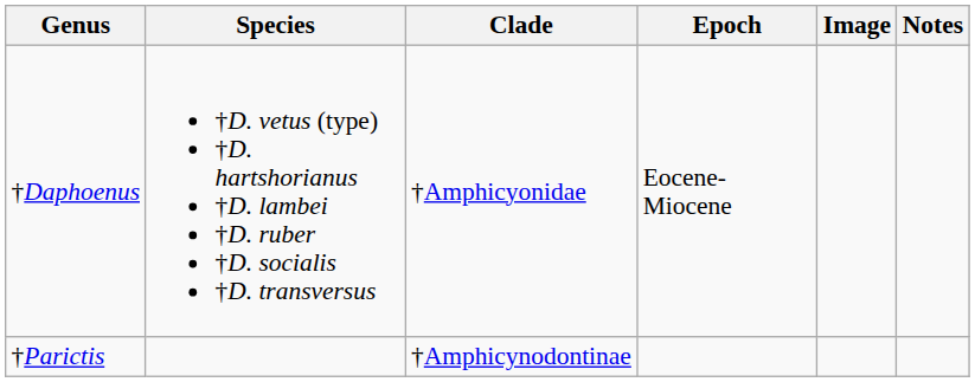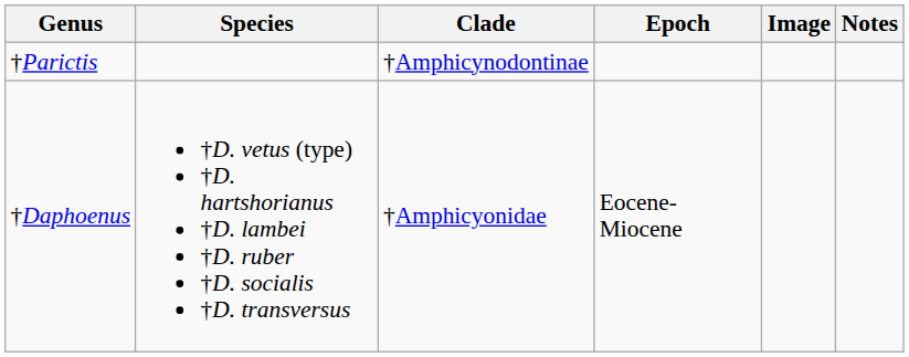 <table class="wikitable sortable">
 <tr>
 <th>Genus</th>
 <th>Species</th>
 <th>Clade</th>
 <th>Epoch</th>
 <th>Image</th>
 <th>Notes</th>
 </tr>
 <tr>
+<td>†<em><a href='#'>Parictis</a></em></td>
+<td></td>
+<td>†<a href='#'>Amphicynodontinae</a></td>
+<td></td>
+<td></td>
+<td></td>
+</tr>
+<tr>
 <td>†<em><a href='#'>Daphoenus</a></em></td>
 <td><br><ul><li>†<em>D. vetus</em> (type)</li><li>†<em>D. hartshorianus</em></li><li>†<em>D. lambei</em></li><li>†<em>D. ruber</em></li><li>†<em>D. socialis</em></li><li>†<em>D. transversus</em></li></ul></td>
 <td>†<a href='#'>Amphicyonidae</a></td>
 <td>Eocene-Miocene</td>
 <td></td>
 <td></td>
 </tr>
-<tr>
-<td>†<em><a href='#'>Parictis</a></em></td>
-<td></td>
-<td>†<a href='#'>Amphicynodontinae</a></td>
-<td></td>
-<td></td>
-<td></td>
-</tr>
 </table>
